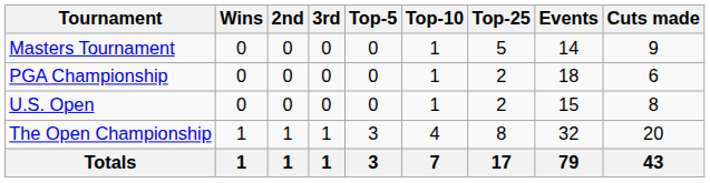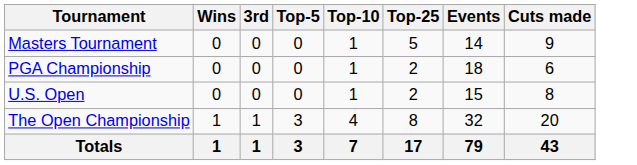 <table class=wikitable style=text-align:center>
 <tr>
 <th>Tournament</th>
 <th>Wins</th>
-<th>2nd</th>
 <th>3rd</th>
 <th>Top-5</th>
 <th>Top-10</th>
 <th>Top-25</th>
 <th>Events</th>
 <th>Cuts made</th>
 </tr>
 <tr>
 <td align=left><a href='#'>Masters Tournament</a></td>
-<td>0</td>
 <td>0</td>
 <td>0</td>
 <td>0</td>
 <td>1</td>
 <td>5</td>
 <td>14</td>
 <td>9</td>
 </tr>
 <tr>
 <td align=left><a href='#'>PGA Championship</a></td>
 <td>0</td>
 <td>0</td>
 <td>0</td>
-<td>0</td>
 <td>1</td>
 <td>2</td>
 <td>18</td>
 <td>6</td>
 </tr>
 <tr>
 <td align=left><a href='#'>U.S. Open</a></td>
-<td>0</td>
 <td>0</td>
 <td>0</td>
 <td>0</td>
 <td>1</td>
 <td>2</td>
 <td>15</td>
 <td>8</td>
 </tr>
 <tr>
 <td align=left><a href='#'>The Open Championship</a></td>
 <td>1</td>
 <td>1</td>
-<td>1</td>
 <td>3</td>
 <td>4</td>
 <td>8</td>
 <td>32</td>
 <td>20</td>
 </tr>
 <tr>
 <th>Totals</th>
 <th>1</th>
 <th>1</th>
-<th>1</th>
 <th>3</th>
 <th>7</th>
 <th>17</th>
 <th>79</th>
 <th>43</th>
 </tr>
 </table>
